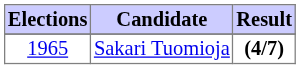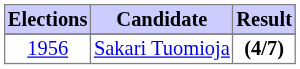 <table class="toccolours" border=1 cellspacing=0 cellpadding=2 style="text-align:center; border-collapse:collapse;">
 <tr style="background:#ccccff">
 <th>Elections</th>
 <th>Candidate</th>
 <th>Result</th>
 </tr>
 <tr style="background:#ccccff">
 </tr>
 <tr>
-<td><a href='#'>1965</a></td>
+<td><a href='#'>1956</a></td>
 <td rowspan=1><a href='#'>Sakari Tuomioja</a></td>
 <td><strong>(4/7)</strong></td>
 </tr>
 </table>
